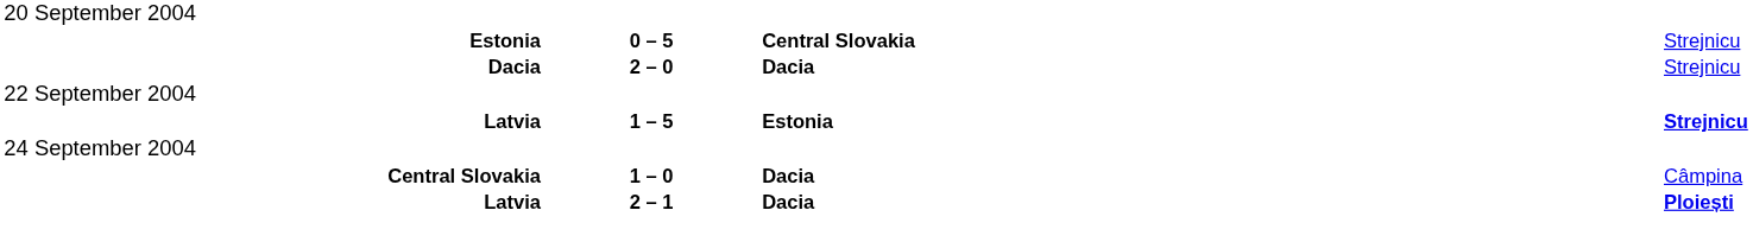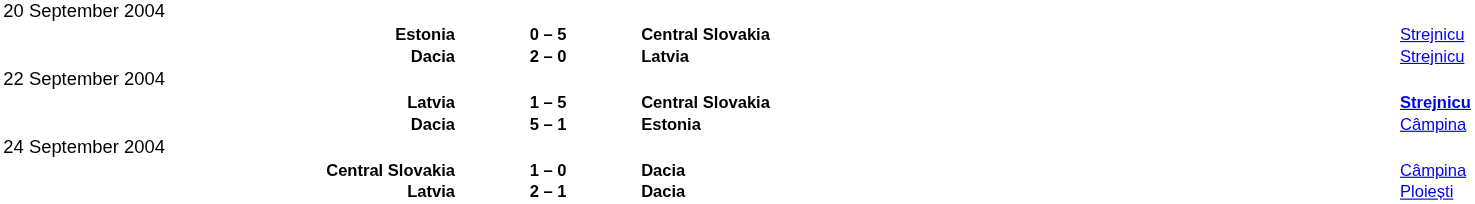 <table width=100% cellspacing=1>
 <tr>
 <th width=25%></th>
 <th width=10%></th>
 <th></th>
 </tr>
 <tr>
 <td>20 September 2004</td>
 </tr>
 <tr style=font-size:90%>
 <td align=right><strong>Estonia</strong></td>
 <td align=center><strong>0 – 5</strong></td>
 <td><strong>Central Slovakia</strong></td>
 <td><a href='#'>Strejnicu</a></td>
 </tr>
 <tr style=font-size:90%>
 <td align=right><strong>Dacia</strong></td>
 <td align=center><strong>2 – 0</strong></td>
-<td><strong>Dacia</strong></td>
+<td><strong>Latvia</strong></td>
 <td><a href='#'>Strejnicu</a></td>
 </tr>
 <tr>
 <td>22 September 2004</td>
 </tr>
 <tr style=font-size:90%>
 <td align=right><strong>Latvia</strong></td>
 <td align=center><strong>1 – 5</strong></td>
+<td><strong>Central Slovakia</strong></td>
+<td><strong><a href='#'>Strejnicu</a></strong></td>
+</tr>
+<tr style=font-size:90%>
+<td align=right><strong>Dacia</strong></td>
+<td align=center><strong>5 – 1</strong></td>
 <td><strong>Estonia</strong></td>
-<td><strong><a href='#'>Strejnicu</a></strong></td>
+<td><a href='#'>Câmpina</a></td>
 </tr>
 <tr>
 <td>24 September 2004</td>
 </tr>
 <tr style=font-size:90%>
 <td align=right><strong>Central Slovakia</strong></td>
 <td align=center><strong>1 – 0</strong></td>
 <td><strong>Dacia</strong></td>
 <td><a href='#'>Câmpina</a></td>
 </tr>
 <tr style=font-size:90%>
 <td align=right><strong>Latvia</strong></td>
 <td align=center><strong>2 – 1</strong></td>
 <td><strong>Dacia</strong></td>
-<td><strong><a href='#'>Ploiești</a></strong></td>
+<td><a href='#'>Ploiești</a></td>
 </tr>
 </table>
